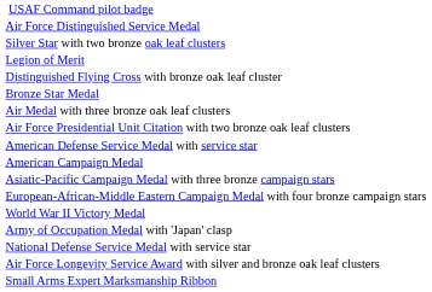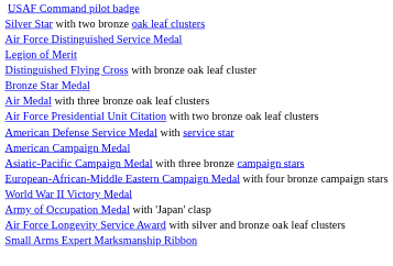 <table>
 <tr>
 <td colspan="2">  <a href='#'>USAF Command pilot badge</a></td>
 </tr>
 <tr>
 <td></td>
-<td><a href='#'>Air Force Distinguished Service Medal</a></td>
+<td><a href='#'>Silver Star</a> with two bronze <a href='#'>oak leaf clusters</a></td>
 </tr>
 <tr>
 <td></td>
-<td><a href='#'>Silver Star</a> with two bronze <a href='#'>oak leaf clusters</a></td>
+<td><a href='#'>Air Force Distinguished Service Medal</a></td>
 </tr>
 <tr>
 <td></td>
 <td><a href='#'>Legion of Merit</a></td>
 </tr>
 <tr>
 <td></td>
 <td><a href='#'>Distinguished Flying Cross</a> with bronze oak leaf cluster</td>
 </tr>
 <tr>
 <td></td>
 <td><a href='#'>Bronze Star Medal</a></td>
 </tr>
 <tr>
 <td></td>
 <td><a href='#'>Air Medal</a> with three bronze oak leaf clusters</td>
 </tr>
 <tr>
 <td></td>
 <td><a href='#'>Air Force Presidential Unit Citation</a> with two bronze oak leaf clusters</td>
 </tr>
 <tr>
 <td></td>
 <td><a href='#'>American Defense Service Medal</a> with <a href='#'>service star</a></td>
 </tr>
 <tr>
 <td></td>
 <td><a href='#'>American Campaign Medal</a></td>
 </tr>
 <tr>
 <td></td>
 <td><a href='#'>Asiatic-Pacific Campaign Medal</a> with three bronze <a href='#'>campaign stars</a></td>
 </tr>
 <tr>
 <td></td>
 <td><a href='#'>European-African-Middle Eastern Campaign Medal</a> with four bronze campaign stars</td>
 </tr>
 <tr>
 <td></td>
 <td><a href='#'>World War II Victory Medal</a></td>
 </tr>
 <tr>
 <td></td>
 <td><a href='#'>Army of Occupation Medal</a> with 'Japan' clasp</td>
 </tr>
 <tr>
 <td></td>
-<td><a href='#'>National Defense Service Medal</a> with service star</td>
-</tr>
-<tr>
-<td></td>
 <td><a href='#'>Air Force Longevity Service Award</a> with silver and bronze oak leaf clusters</td>
 </tr>
 <tr>
 <td></td>
 <td><a href='#'>Small Arms Expert Marksmanship Ribbon</a></td>
 </tr>
 <tr>
 </tr>
 </table>
